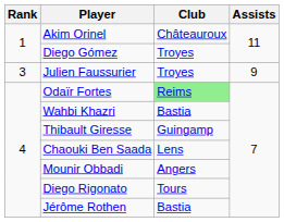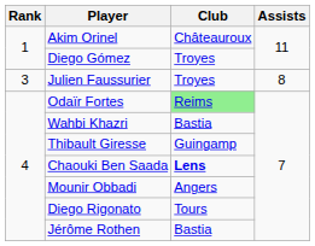 <table class="wikitable" style="text-align:center">
 <tr>
 <th>Rank</th>
 <th>Player</th>
 <th>Club</th>
 <th>Assists</th>
 </tr>
 <tr>
 <td rowspan="2">1</td>
 <td align="left"> <a href='#'>Akim Orinel</a></td>
 <td align="left"><a href='#'>Châteauroux</a></td>
 <td rowspan="2">11</td>
 </tr>
 <tr>
 <td align="left"> <a href='#'>Diego Gómez</a></td>
 <td align="left"><a href='#'>Troyes</a></td>
 </tr>
 <tr>
 <td>3</td>
 <td align="left"> <a href='#'>Julien Faussurier</a></td>
 <td align="left"><a href='#'>Troyes</a></td>
-<td>9</td>
+<td>8</td>
 </tr>
 <tr>
 <td rowspan="7">4</td>
 <td align="left"> <a href='#'>Odaïr Fortes</a></td>
 <td align="left" style="background: lightgreen;"><a href='#'>Reims</a></td>
 <td rowspan="7">7</td>
 </tr>
 <tr>
 <td align="left"> <a href='#'>Wahbi Khazri</a></td>
 <td align="left"><a href='#'>Bastia</a></td>
 </tr>
 <tr>
 <td align="left"> <a href='#'>Thibault Giresse</a></td>
 <td align="left"><a href='#'>Guingamp</a></td>
 </tr>
 <tr>
 <td align="left"> <a href='#'>Chaouki Ben Saada</a></td>
-<td align="left"><a href='#'>Lens</a></td>
+<td align="left"><strong><a href='#'>Lens</a></strong></td>
 </tr>
 <tr>
 <td align="left"> <a href='#'>Mounir Obbadi</a></td>
 <td align="left"><a href='#'>Angers</a></td>
 </tr>
 <tr>
 <td align="left"> <a href='#'>Diego Rigonato</a></td>
 <td align="left"><a href='#'>Tours</a></td>
 </tr>
 <tr>
 <td align="left"> <a href='#'>Jérôme Rothen</a></td>
 <td align="left"><a href='#'>Bastia</a></td>
 </tr>
 </table>
